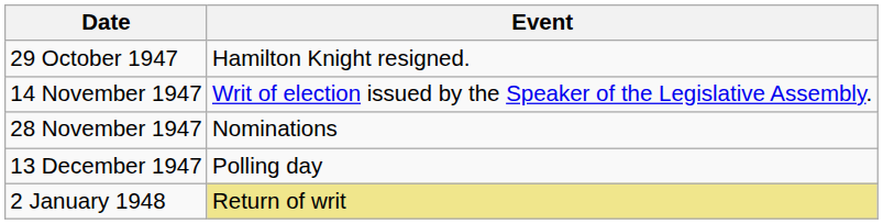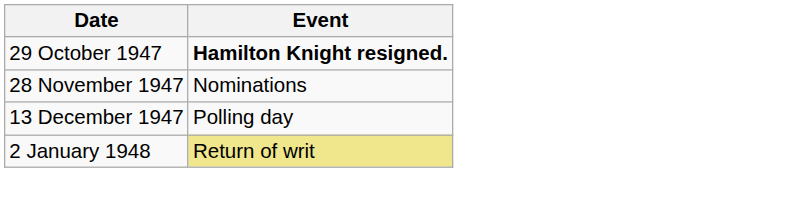 <table class="wikitable">
 <tr>
 <th>Date</th>
 <th>Event</th>
 </tr>
 <tr>
 <td>29 October 1947</td>
-<td>Hamilton Knight resigned.</td>
-</tr>
-<tr>
-<td>14 November 1947</td>
-<td><a href='#'>Writ of election</a> issued by the <a href='#'>Speaker of the Legislative Assembly</a>.</td>
+<td><strong>Hamilton Knight resigned.</strong></td>
 </tr>
 <tr>
 <td>28 November 1947</td>
 <td>Nominations</td>
 </tr>
 <tr>
 <td>13 December 1947</td>
 <td>Polling day</td>
 </tr>
 <tr>
 <td>2 January 1948</td>
 <td style="background: khaki;">Return of writ</td>
 </tr>
 </table>
